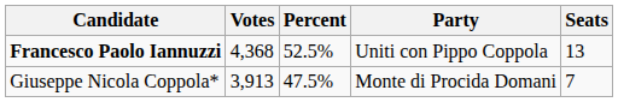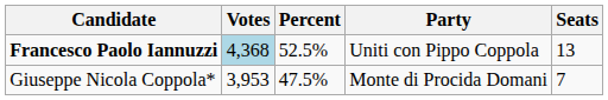 <table class="wikitable">
 <tr>
 <th>Candidate</th>
 <th>Votes</th>
 <th>Percent</th>
 <th>Party</th>
 <th>Seats</th>
 </tr>
 <tr>
 <td><strong>Francesco Paolo Iannuzzi</strong></td>
-<td>4,368</td>
+<td style="background: lightblue;">4,368</td>
 <td>52.5%</td>
 <td>Uniti con Pippo Coppola</td>
 <td>13</td>
 </tr>
 <tr>
 <td>Giuseppe Nicola Coppola*</td>
-<td>3,913</td>
+<td>3,953</td>
 <td>47.5%</td>
 <td>Monte di Procida Domani</td>
 <td>7</td>
 </tr>
 </table>
